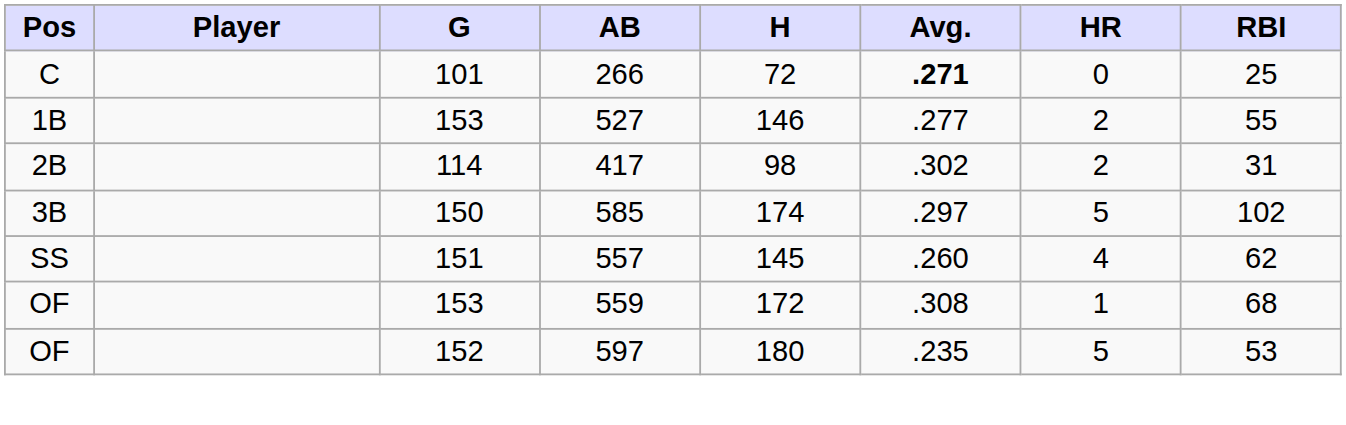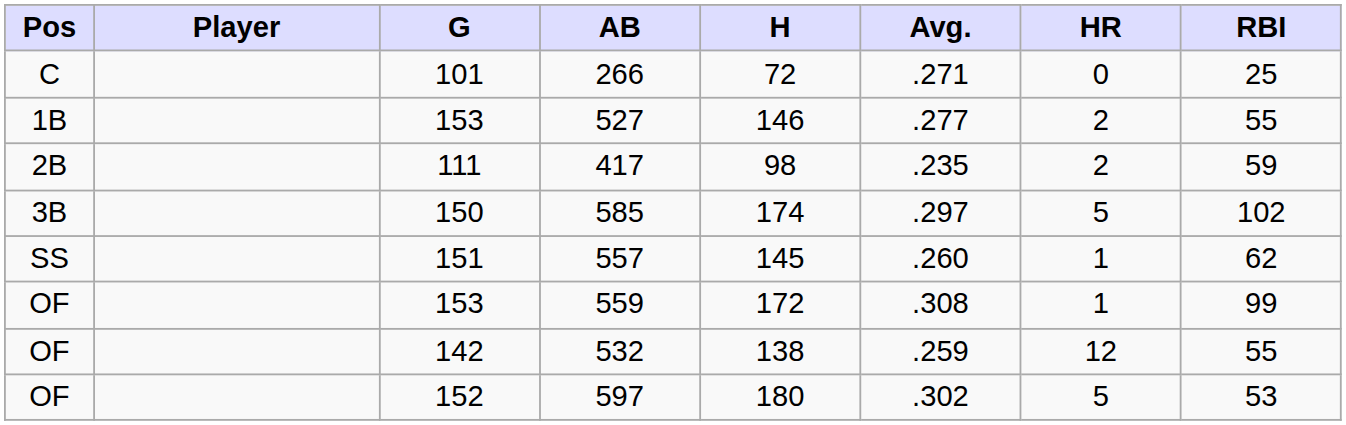 <table class="wikitable sortable">
 <tr>
 <th style="background:#ddf; width:5%;">Pos</th>
 <th style="background:#ddf; width:16%;">Player</th>
 <th style="background:#ddf; width:9%;">G</th>
 <th style="background:#ddf; width:9%;">AB</th>
 <th style="background:#ddf; width:9%;">H</th>
 <th style="background:#ddf; width:9%;">Avg.</th>
 <th style="background:#ddf; width:9%;">HR</th>
 <th style="background:#ddf; width:9%;">RBI</th>
 </tr>
 <tr style="text-align:center;">
 <td>C</td>
 <td></td>
 <td>101</td>
 <td>266</td>
 <td>72</td>
-<td><strong>.271</strong></td>
+<td>.271</td>
 <td>0</td>
 <td>25</td>
 </tr>
 <tr style="text-align:center;">
 <td>1B</td>
 <td></td>
 <td>153</td>
 <td>527</td>
 <td>146</td>
 <td>.277</td>
 <td>2</td>
 <td>55</td>
 </tr>
 <tr style="text-align:center;">
 <td>2B</td>
 <td></td>
-<td>114</td>
+<td>111</td>
 <td>417</td>
 <td>98</td>
-<td>.302</td>
+<td>.235</td>
 <td>2</td>
-<td>31</td>
+<td>59</td>
 </tr>
 <tr style="text-align:center;">
 <td>3B</td>
 <td></td>
 <td>150</td>
 <td>585</td>
 <td>174</td>
 <td>.297</td>
 <td>5</td>
 <td>102</td>
 </tr>
 <tr style="text-align:center;">
 <td>SS</td>
 <td></td>
 <td>151</td>
 <td>557</td>
 <td>145</td>
 <td>.260</td>
-<td>4</td>
+<td>1</td>
 <td>62</td>
 </tr>
 <tr style="text-align:center;">
 <td>OF</td>
 <td></td>
 <td>153</td>
 <td>559</td>
 <td>172</td>
 <td>.308</td>
 <td>1</td>
-<td>68</td>
+<td>99</td>
+</tr>
+<tr style="text-align:center;">
+<td>OF</td>
+<td></td>
+<td>142</td>
+<td>532</td>
+<td>138</td>
+<td>.259</td>
+<td>12</td>
+<td>55</td>
 </tr>
 <tr style="text-align:center;">
 <td>OF</td>
 <td></td>
 <td>152</td>
 <td>597</td>
 <td>180</td>
-<td>.235</td>
+<td>.302</td>
 <td>5</td>
 <td>53</td>
 </tr>
 </table>
